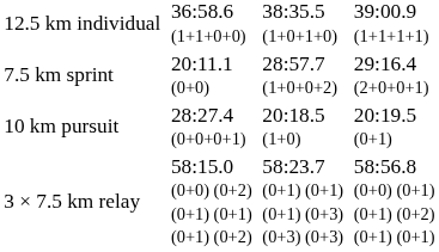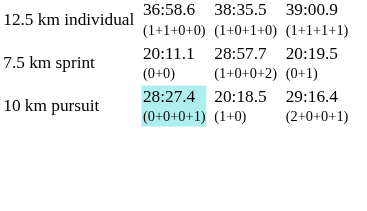 <table>
 <tr>
 <td>12.5 km individual<br><em></em></td>
 <td></td>
 <td>36:58.6<br><small>(1+1+0+0)</small></td>
 <td></td>
 <td>38:35.5<br><small>(1+0+1+0)</small></td>
 <td></td>
 <td>39:00.9<br><small>(1+1+1+1)</small></td>
 </tr>
 <tr>
 <td>7.5 km sprint<br><em></em></td>
 <td></td>
 <td>20:11.1<br><small>(0+0)</small></td>
 <td></td>
 <td>28:57.7<br><small>(1+0+0+2)</small></td>
 <td></td>
-<td>29:16.4<br><small>(2+0+0+1)</small></td>
+<td>20:19.5<br><small>(0+1)</small></td>
 </tr>
 <tr>
 <td>10 km pursuit<br><em></em></td>
 <td></td>
-<td>28:27.4<br><small>(0+0+0+1)</small></td>
+<td style="background: paleturquoise;">28:27.4<br><small>(0+0+0+1)</small></td>
 <td></td>
 <td>20:18.5<br><small>(1+0)</small></td>
 <td></td>
-<td>20:19.5<br><small>(0+1)</small></td>
-</tr>
-<tr>
-<td>3 × 7.5 km relay<br><em></em></td>
-<td></td>
-<td>58:15.0<br><small>(0+0) (0+2)<br>(0+1) (0+1)<br>(0+1) (0+2)</small></td>
-<td></td>
-<td>58:23.7<br><small>(0+1) (0+1)<br>(0+1) (0+3)<br>(0+3) (0+3)</small></td>
-<td></td>
-<td>58:56.8<br><small>(0+0) (0+1)<br>(0+1) (0+2)<br>(0+1) (0+1)</small></td>
+<td>29:16.4<br><small>(2+0+0+1)</small></td>
 </tr>
 </table>
